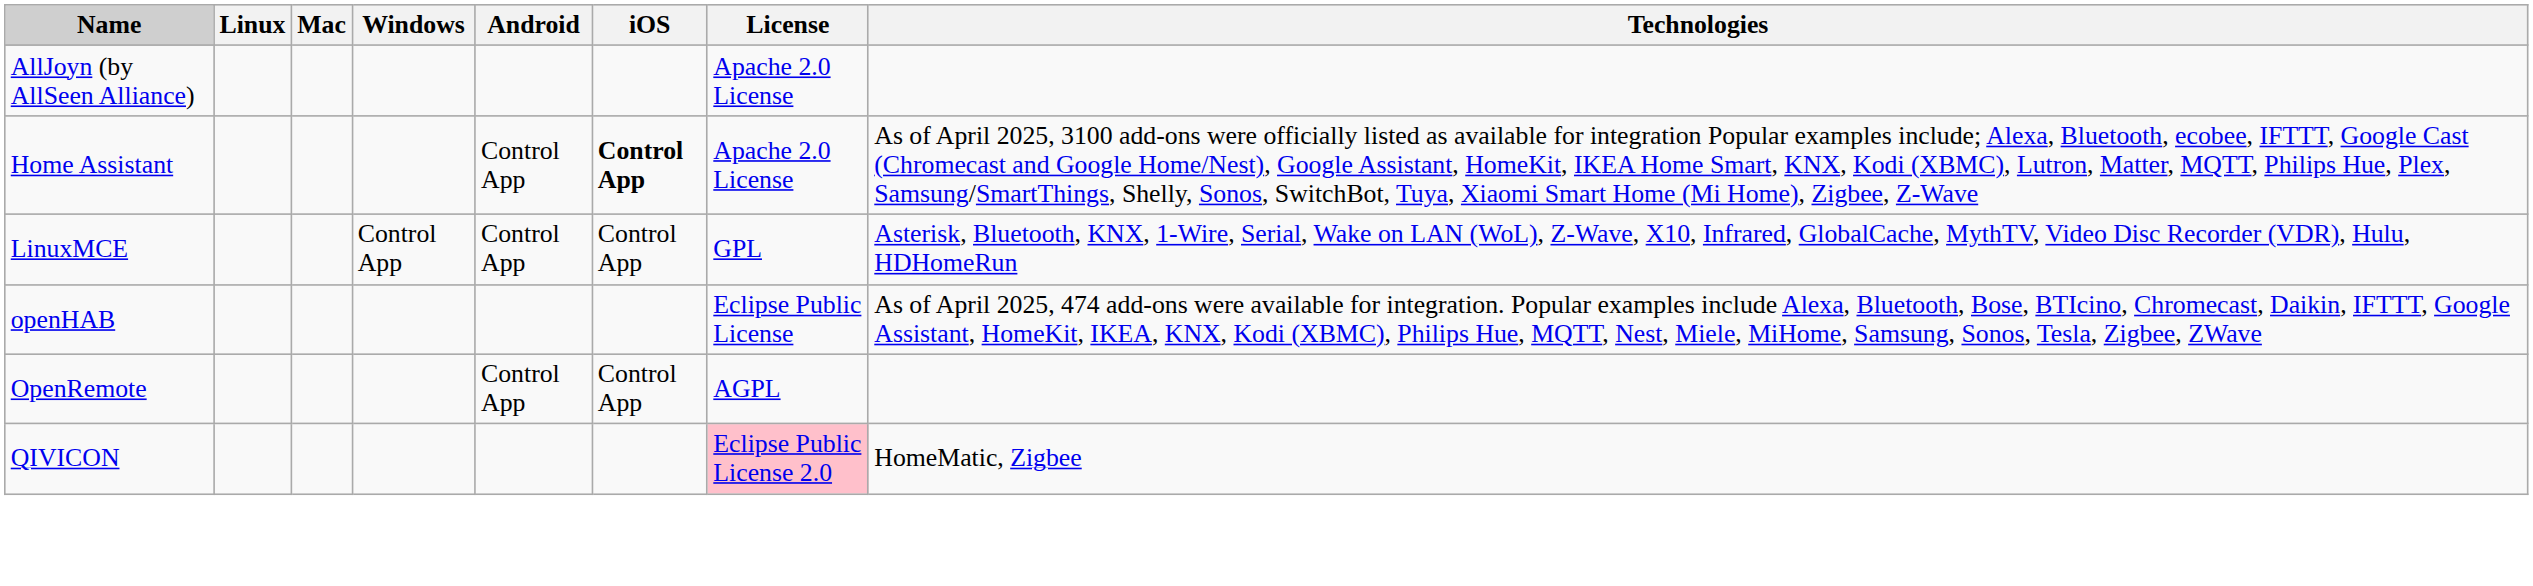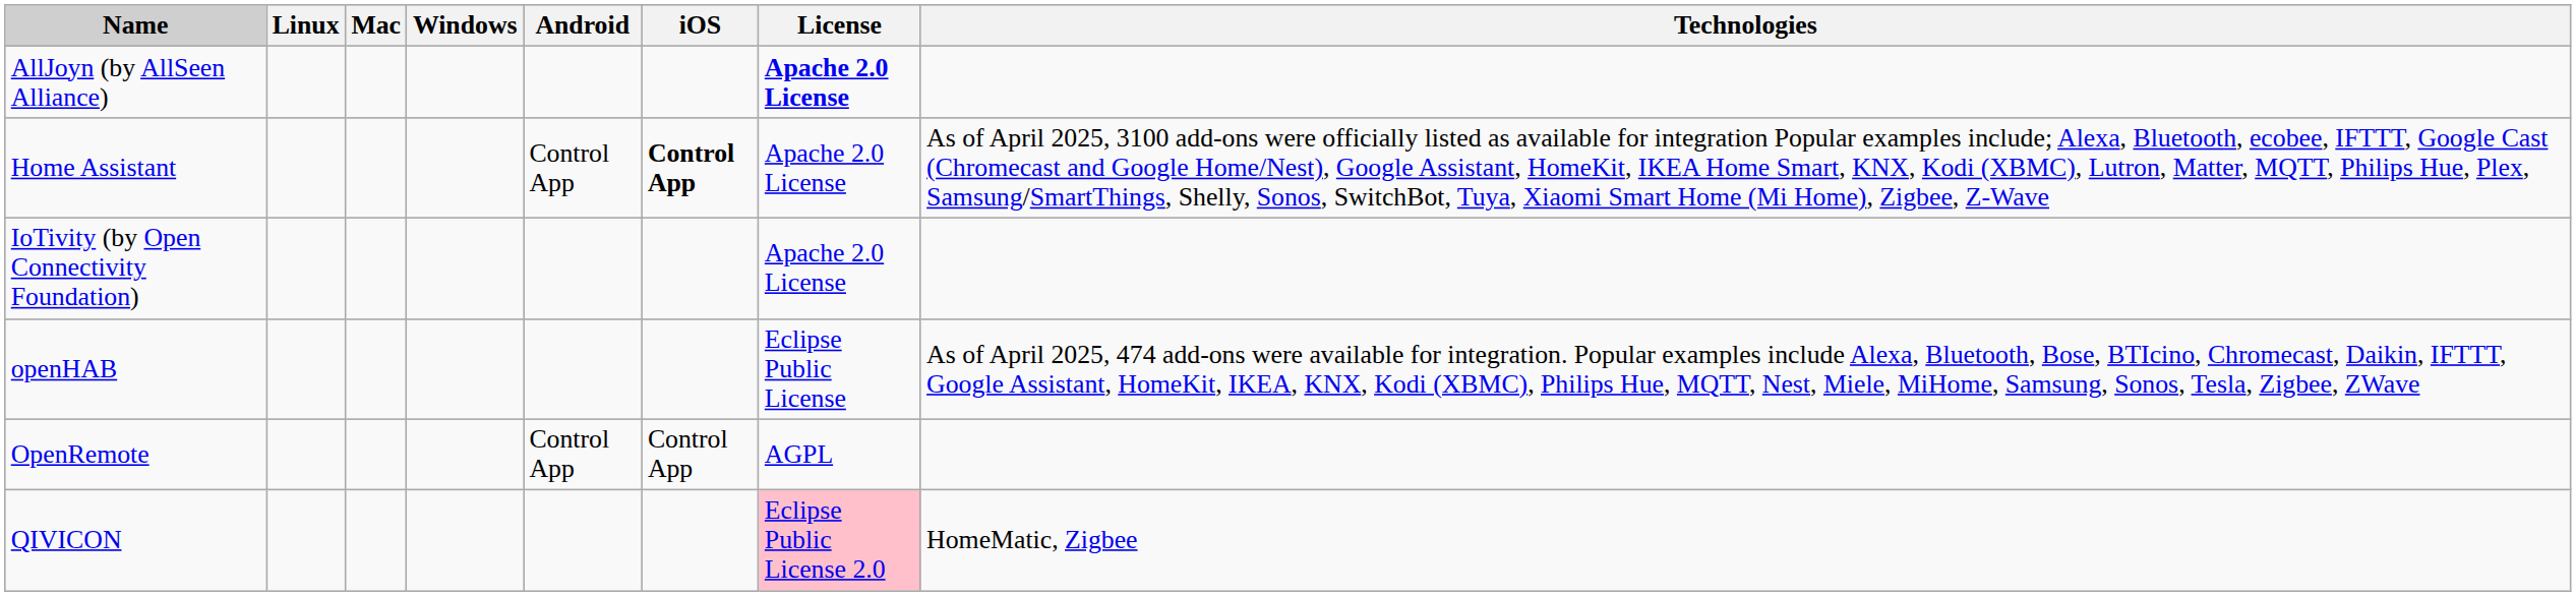 <table class="wikitable sortable">
 <tr>
 <th style="background-color:#cfcfcf;" align="center">Name</th>
 <th>Linux</th>
 <th>Mac</th>
 <th>Windows</th>
 <th>Android</th>
 <th>iOS</th>
 <th>License</th>
 <th class="unsortable">Technologies</th>
 </tr>
 <tr>
 <td><a href='#'>AllJoyn</a> (by <a href='#'>AllSeen Alliance</a>)</td>
 <td></td>
 <td></td>
 <td></td>
 <td></td>
 <td></td>
-<td><a href='#'>Apache 2.0 License</a></td>
+<td><strong><a href='#'>Apache 2.0 License</a></strong></td>
 <td></td>
 </tr>
 <tr>
 <td><a href='#'>Home Assistant</a></td>
 <td></td>
 <td></td>
 <td></td>
 <td>Control App</td>
 <td><strong>Control App</strong></td>
 <td><a href='#'>Apache 2.0 License</a></td>
 <td>As of April 2025, 3100 add-ons were officially listed as available for integration  Popular examples include; <a href='#'>Alexa</a>, <a href='#'>Bluetooth</a>, <a href='#'>ecobee</a>, <a href='#'>IFTTT</a>, <a href='#'>Google Cast (Chromecast and Google Home/Nest)</a>, <a href='#'>Google Assistant</a>, <a href='#'>HomeKit</a>, <a href='#'>IKEA Home Smart</a>, <a href='#'>KNX</a>, <a href='#'>Kodi (XBMC)</a>, <a href='#'>Lutron</a>, <a href='#'>Matter</a>, <a href='#'>MQTT</a>, <a href='#'>Philips Hue</a>, <a href='#'>Plex</a>, <a href='#'>Samsung</a>/<a href='#'>SmartThings</a>, Shelly, <a href='#'>Sonos</a>, SwitchBot, <a href='#'>Tuya</a>, <a href='#'>Xiaomi Smart Home (Mi Home)</a>, <a href='#'>Zigbee</a>, <a href='#'>Z-Wave</a></td>
 </tr>
 <tr>
-<td><a href='#'>LinuxMCE</a></td>
+<td><a href='#'>IoTivity</a> (by <a href='#'>Open Connectivity Foundation</a>)</td>
 <td></td>
 <td></td>
-<td>Control App</td>
-<td>Control App</td>
-<td>Control App</td>
-<td><a href='#'>GPL</a></td>
-<td><a href='#'>Asterisk</a>, <a href='#'>Bluetooth</a>, <a href='#'>KNX</a>, <a href='#'>1-Wire</a>, <a href='#'>Serial</a>, <a href='#'>Wake on LAN (WoL)</a>, <a href='#'>Z-Wave</a>, <a href='#'>X10</a>, <a href='#'>Infrared</a>, <a href='#'>GlobalCache</a>, <a href='#'>MythTV</a>, <a href='#'>Video Disc Recorder (VDR)</a>, <a href='#'>Hulu</a>, <a href='#'>HDHomeRun</a></td>
+<td></td>
+<td></td>
+<td></td>
+<td><a href='#'>Apache 2.0 License</a></td>
+<td></td>
 </tr>
 <tr>
 <td><a href='#'>openHAB</a></td>
 <td></td>
 <td></td>
 <td></td>
 <td></td>
 <td></td>
 <td><a href='#'>Eclipse Public License</a></td>
 <td>As of April 2025, 474 add-ons were available for integration. Popular examples include <a href='#'>Alexa</a>, <a href='#'>Bluetooth</a>, <a href='#'>Bose</a>, <a href='#'>BTIcino</a>, <a href='#'>Chromecast</a>, <a href='#'>Daikin</a>, <a href='#'>IFTTT</a>, <a href='#'>Google Assistant</a>, <a href='#'>HomeKit</a>, <a href='#'>IKEA</a>, <a href='#'>KNX</a>, <a href='#'>Kodi (XBMC)</a>, <a href='#'>Philips Hue</a>, <a href='#'>MQTT</a>, <a href='#'>Nest</a>, <a href='#'>Miele</a>, <a href='#'>MiHome</a>, <a href='#'>Samsung</a>, <a href='#'>Sonos</a>, <a href='#'>Tesla</a>, <a href='#'>Zigbee</a>, <a href='#'>ZWave</a></td>
 </tr>
 <tr>
 <td><a href='#'>OpenRemote</a></td>
 <td></td>
 <td></td>
 <td></td>
 <td>Control App</td>
 <td>Control App</td>
 <td><a href='#'>AGPL</a></td>
 <td></td>
 </tr>
 <tr>
 <td><a href='#'>QIVICON</a></td>
 <td></td>
 <td></td>
 <td></td>
 <td></td>
 <td></td>
 <td style="background: pink;"><a href='#'>Eclipse Public License 2.0</a></td>
 <td>HomeMatic, <a href='#'>Zigbee</a></td>
 </tr>
 </table>
